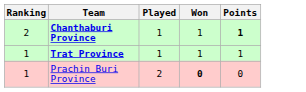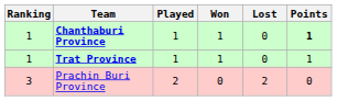 <table class="wikitable" style="text-align: center;">
 <tr>
 <th width="50">Ranking</th>
 <th width="120">Team</th>
 <th width="50">Played</th>
 <th width="50">Won</th>
+<th width="50">Lost</th>
 <th width="50">Points</th>
 </tr>
 <tr |- align=center style="background:#ccffcc;">
-<td>2</td>
+<td>1</td>
 <td align=left> <strong><a href='#'>Chanthaburi Province</a></strong></td>
 <td>1</td>
 <td>1</td>
+<td>0</td>
 <td><strong>1</strong></td>
 </tr>
 <tr |- align=center style="background:#ccffcc;">
 <td>1</td>
 <td align=left> <strong><a href='#'>Trat Province</a></strong></td>
 <td>1</td>
 <td>1</td>
+<td>0</td>
 <td>1</td>
 </tr>
 <tr |- align=center style="background:#ffcccc;">
-<td>1</td>
+<td>3</td>
 <td align=left> <a href='#'>Prachin Buri Province</a></td>
 <td>2</td>
-<td><strong>0</strong></td>
+<td>0</td>
+<td>2</td>
 <td>0</td>
 </tr>
 </table>
